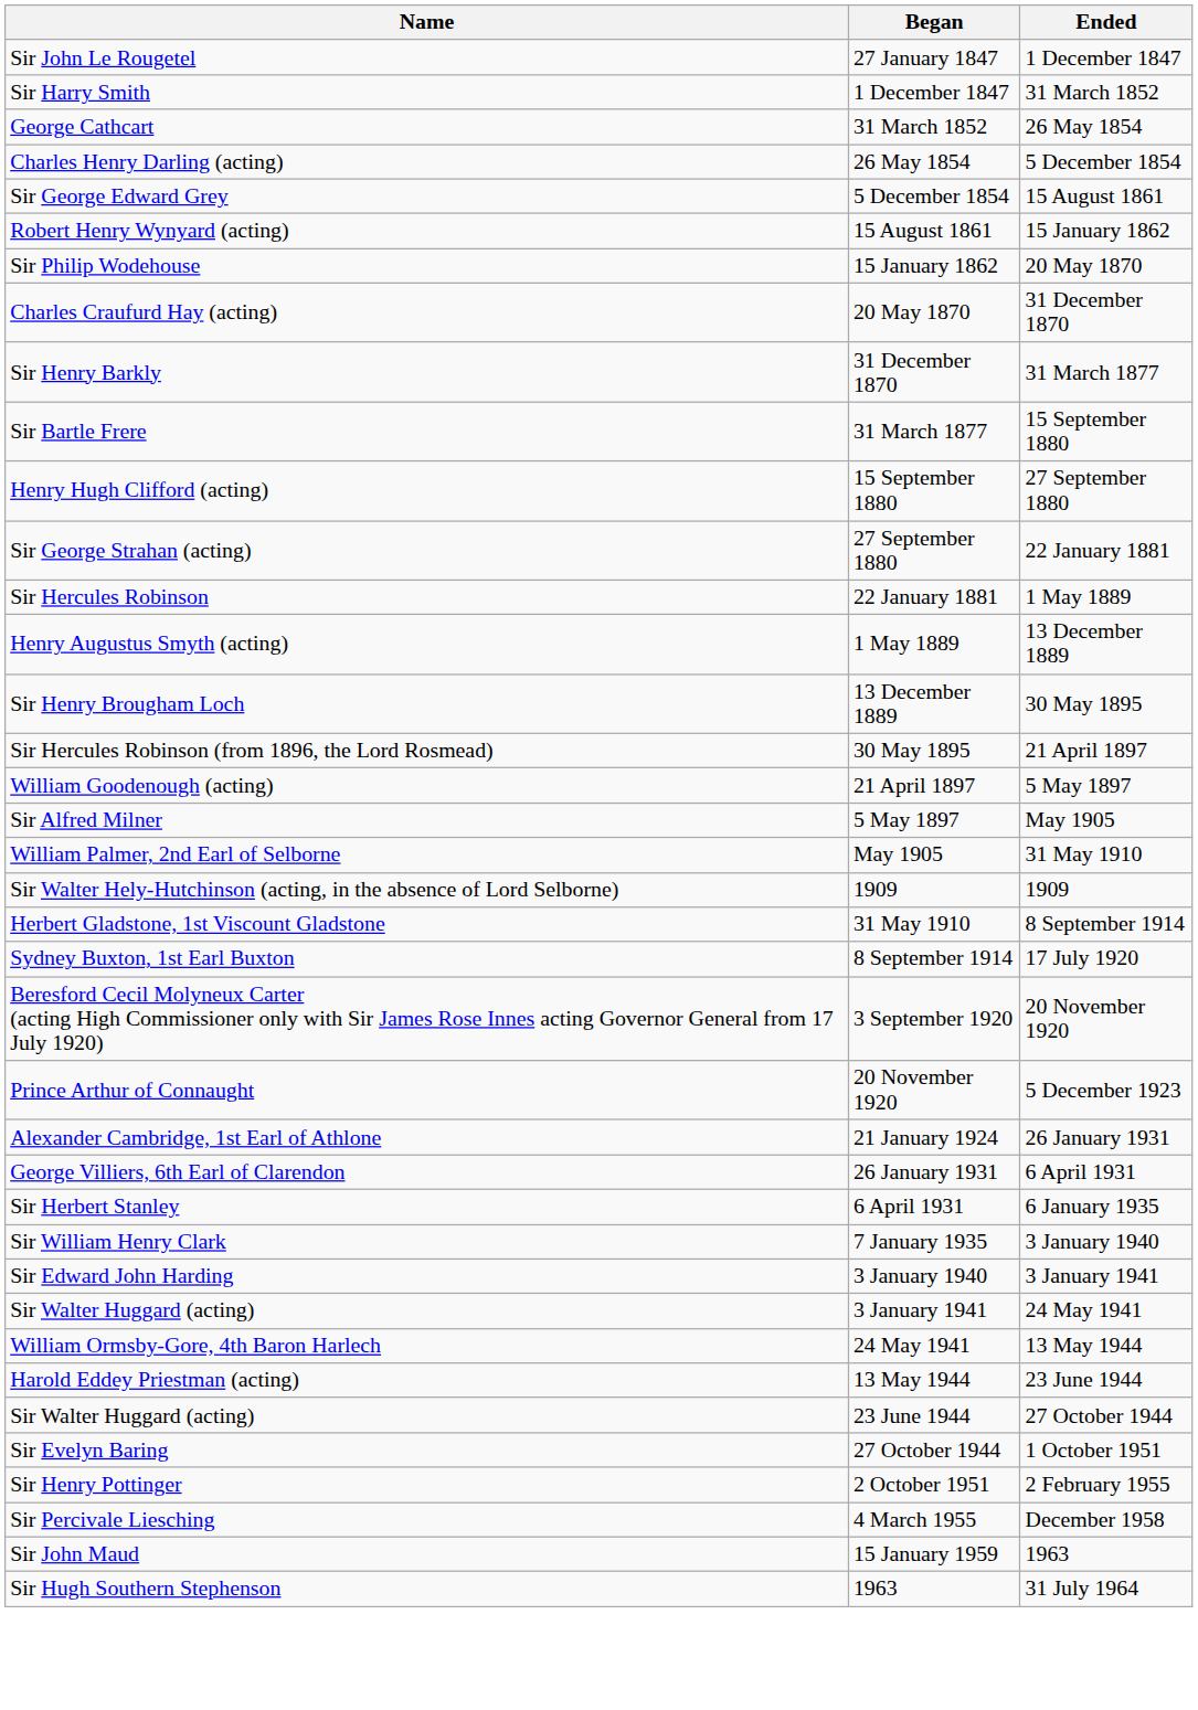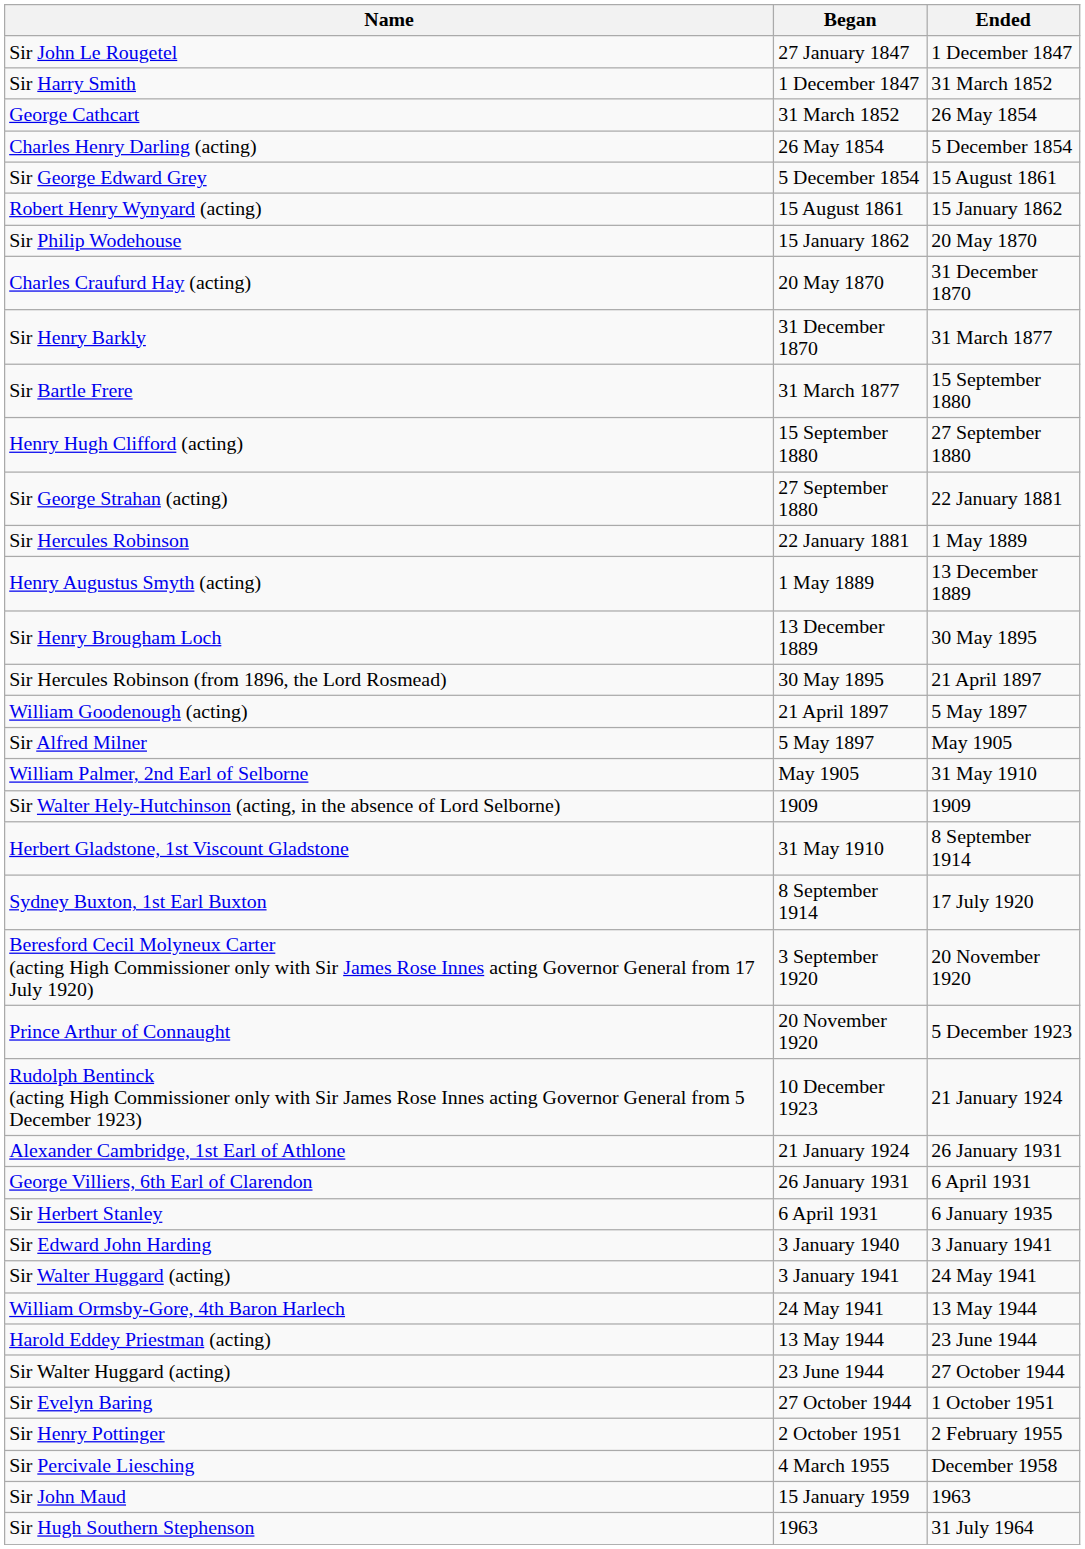 <table class="wikitable">
 <tr>
 <th>Name</th>
 <th>Began</th>
 <th>Ended</th>
 </tr>
 <tr>
 <td>Sir <a href='#'>John Le Rougetel</a></td>
 <td>27 January 1847</td>
 <td>1 December 1847</td>
 </tr>
 <tr>
 <td>Sir <a href='#'>Harry Smith</a></td>
 <td>1 December 1847</td>
 <td>31 March 1852</td>
 </tr>
 <tr>
 <td><a href='#'>George Cathcart</a></td>
 <td>31 March 1852</td>
 <td>26 May 1854</td>
 </tr>
 <tr>
 <td><a href='#'>Charles Henry Darling</a> (acting)</td>
 <td>26 May 1854</td>
 <td>5 December 1854</td>
 </tr>
 <tr>
 <td>Sir <a href='#'>George Edward Grey</a></td>
 <td>5 December 1854</td>
 <td>15 August 1861</td>
 </tr>
 <tr>
 <td><a href='#'>Robert Henry Wynyard</a> (acting)</td>
 <td>15 August 1861</td>
 <td>15 January 1862</td>
 </tr>
 <tr>
 <td>Sir <a href='#'>Philip Wodehouse</a></td>
 <td>15 January 1862</td>
 <td>20 May 1870</td>
 </tr>
 <tr>
 <td><a href='#'>Charles Craufurd Hay</a> (acting)</td>
 <td>20 May 1870</td>
 <td>31 December 1870</td>
 </tr>
 <tr>
 <td>Sir <a href='#'>Henry Barkly</a></td>
 <td>31 December 1870</td>
 <td>31 March 1877</td>
 </tr>
 <tr>
 <td>Sir <a href='#'>Bartle Frere</a></td>
 <td>31 March 1877</td>
 <td>15 September 1880</td>
 </tr>
 <tr>
 <td><a href='#'>Henry Hugh Clifford</a> (acting)</td>
 <td>15 September 1880</td>
 <td>27 September 1880</td>
 </tr>
 <tr>
 <td>Sir <a href='#'>George Strahan</a> (acting)</td>
 <td>27 September 1880</td>
 <td>22 January 1881</td>
 </tr>
 <tr>
 <td>Sir <a href='#'>Hercules Robinson</a></td>
 <td>22 January 1881</td>
 <td>1 May 1889</td>
 </tr>
 <tr>
 <td><a href='#'>Henry Augustus Smyth</a> (acting)</td>
 <td>1 May 1889</td>
 <td>13 December 1889</td>
 </tr>
 <tr>
 <td>Sir <a href='#'>Henry Brougham Loch</a></td>
 <td>13 December 1889</td>
 <td>30 May 1895</td>
 </tr>
 <tr>
 <td>Sir Hercules Robinson (from 1896, the Lord Rosmead)</td>
 <td>30 May 1895</td>
 <td>21 April 1897</td>
 </tr>
 <tr>
 <td><a href='#'>William Goodenough</a> (acting)</td>
 <td>21 April 1897</td>
 <td>5 May 1897</td>
 </tr>
 <tr>
 <td>Sir <a href='#'>Alfred Milner</a></td>
 <td>5 May 1897</td>
 <td>May 1905</td>
 </tr>
 <tr>
 <td><a href='#'>William Palmer, 2nd Earl of Selborne</a></td>
 <td>May 1905</td>
 <td>31 May 1910</td>
 </tr>
 <tr>
 <td>Sir <a href='#'>Walter Hely-Hutchinson</a> (acting, in the absence of Lord Selborne)</td>
 <td>1909</td>
 <td>1909</td>
 </tr>
 <tr>
 <td><a href='#'>Herbert Gladstone, 1st Viscount Gladstone</a></td>
 <td>31 May 1910</td>
 <td>8 September 1914</td>
 </tr>
 <tr>
 <td><a href='#'>Sydney Buxton, 1st Earl Buxton</a></td>
 <td>8 September 1914</td>
 <td>17 July 1920</td>
 </tr>
 <tr>
 <td><a href='#'>Beresford Cecil Molyneux Carter</a> <br>(acting High Commissioner only with Sir <a href='#'>James Rose Innes</a> acting Governor General from 17 July 1920)</td>
 <td>3 September 1920</td>
 <td>20 November 1920</td>
 </tr>
 <tr>
 <td><a href='#'>Prince Arthur of Connaught</a></td>
 <td>20 November 1920</td>
 <td>5 December 1923</td>
 </tr>
 <tr>
+<td><a href='#'>Rudolph Bentinck</a> <br>(acting High Commissioner only with Sir James Rose Innes acting Governor General from 5 December 1923)</td>
+<td>10 December 1923</td>
+<td>21 January 1924</td>
+</tr>
+<tr>
 <td><a href='#'>Alexander Cambridge, 1st Earl of Athlone</a></td>
 <td>21 January 1924</td>
 <td>26 January 1931</td>
 </tr>
 <tr>
 <td><a href='#'>George Villiers, 6th Earl of Clarendon</a></td>
 <td>26 January 1931</td>
 <td>6 April 1931</td>
 </tr>
 <tr>
 <td>Sir <a href='#'>Herbert Stanley</a></td>
 <td>6 April 1931</td>
 <td>6 January 1935</td>
-</tr>
-<tr>
-<td>Sir <a href='#'>William Henry Clark</a></td>
-<td>7 January 1935</td>
-<td>3 January 1940</td>
 </tr>
 <tr>
 <td>Sir <a href='#'>Edward John Harding</a></td>
 <td>3 January 1940</td>
 <td>3 January 1941</td>
 </tr>
 <tr>
 <td>Sir <a href='#'>Walter Huggard</a> (acting)</td>
 <td>3 January 1941</td>
 <td>24 May 1941</td>
 </tr>
 <tr>
 <td><a href='#'>William Ormsby-Gore, 4th Baron Harlech</a></td>
 <td>24 May 1941</td>
 <td>13 May 1944</td>
 </tr>
 <tr>
 <td><a href='#'>Harold Eddey Priestman</a> (acting)</td>
 <td>13 May 1944</td>
 <td>23 June 1944</td>
 </tr>
 <tr>
 <td>Sir Walter Huggard (acting)</td>
 <td>23 June 1944</td>
 <td>27 October 1944</td>
 </tr>
 <tr>
 <td>Sir <a href='#'>Evelyn Baring</a></td>
 <td>27 October 1944</td>
 <td>1 October 1951</td>
 </tr>
 <tr>
 <td>Sir <a href='#'>Henry Pottinger</a></td>
 <td>2 October 1951</td>
 <td>2 February 1955</td>
 </tr>
 <tr>
 <td>Sir <a href='#'>Percivale Liesching</a></td>
 <td>4 March 1955</td>
 <td>December 1958</td>
 </tr>
 <tr>
 <td>Sir <a href='#'>John Maud</a></td>
 <td>15 January 1959</td>
 <td>1963</td>
 </tr>
 <tr>
 <td>Sir <a href='#'>Hugh Southern Stephenson</a></td>
 <td>1963</td>
 <td>31 July 1964</td>
 </tr>
 </table>
